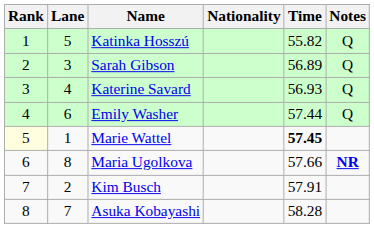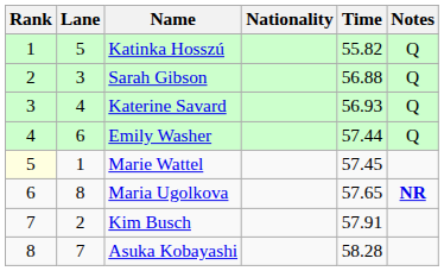 <table class="wikitable sortable" style="text-align:center">
 <tr>
 <th>Rank</th>
 <th>Lane</th>
 <th>Name</th>
 <th>Nationality</th>
 <th>Time</th>
 <th>Notes</th>
 </tr>
 <tr bgcolor=ccffcc>
 <td>1</td>
 <td>5</td>
 <td align=left><a href='#'>Katinka Hosszú</a></td>
 <td align=left></td>
 <td>55.82</td>
 <td>Q</td>
 </tr>
 <tr bgcolor=ccffcc>
 <td>2</td>
 <td>3</td>
 <td align=left><a href='#'>Sarah Gibson</a></td>
 <td align=left></td>
-<td>56.89</td>
+<td>56.88</td>
 <td>Q</td>
 </tr>
 <tr bgcolor=ccffcc>
 <td>3</td>
 <td>4</td>
 <td align=left><a href='#'>Katerine Savard</a></td>
 <td align=left></td>
 <td>56.93</td>
 <td>Q</td>
 </tr>
 <tr bgcolor=ccffcc>
 <td>4</td>
 <td>6</td>
 <td align=left><a href='#'>Emily Washer</a></td>
 <td align=left></td>
 <td>57.44</td>
 <td>Q</td>
 </tr>
 <tr>
 <td style="background: lightyellow;">5</td>
 <td>1</td>
 <td align=left><a href='#'>Marie Wattel</a></td>
 <td align=left></td>
-<td><strong>57.45</strong></td>
+<td>57.45</td>
 <td></td>
 </tr>
 <tr>
 <td>6</td>
 <td>8</td>
 <td align=left><a href='#'>Maria Ugolkova</a></td>
 <td align=left></td>
-<td>57.66</td>
+<td>57.65</td>
 <td><strong><a href='#'>NR</a></strong></td>
 </tr>
 <tr>
 <td>7</td>
 <td>2</td>
 <td align=left><a href='#'>Kim Busch</a></td>
 <td align=left></td>
 <td>57.91</td>
 <td></td>
 </tr>
 <tr>
 <td>8</td>
 <td>7</td>
 <td align=left><a href='#'>Asuka Kobayashi</a></td>
 <td align=left></td>
 <td>58.28</td>
 <td></td>
 </tr>
 </table>
